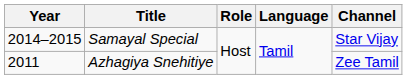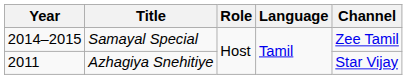 <table class="wikitable">
 <tr>
 <th>Year</th>
 <th>Title</th>
 <th>Role</th>
 <th>Language</th>
 <th>Channel</th>
 </tr>
 <tr>
 <td>2014–2015</td>
 <td><em>Samayal Special</em></td>
 <td rowspan = "2">Host</td>
 <td rowspan = "2"><a href='#'>Tamil</a></td>
-<td><a href='#'>Star Vijay</a></td>
+<td><a href='#'>Zee Tamil</a></td>
 </tr>
 <tr>
 <td>2011</td>
 <td><em>Azhagiya Snehitiye</em></td>
-<td><a href='#'>Zee Tamil</a></td>
+<td><a href='#'>Star Vijay</a></td>
 </tr>
 </table>
